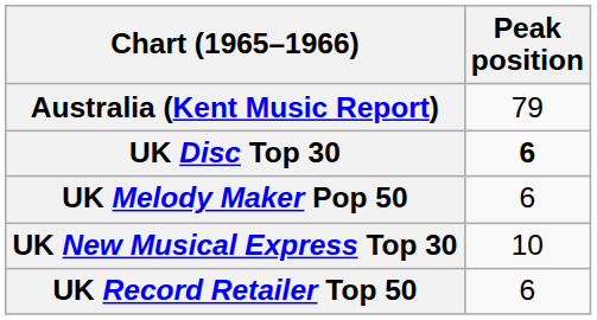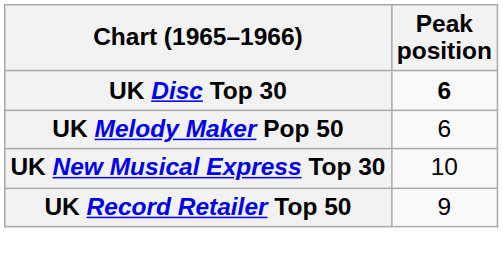 <table class="wikitable sortable plainrowheaders" style="text-align:center">
 <tr>
 <th>Chart (1965–1966)</th>
 <th>Peak<br>position</th>
-</tr>
-<tr>
-<th scope="row">Australia (<a href='#'>Kent Music Report</a>)</th>
-<td>79</td>
 </tr>
 <tr>
 <th scope="row">UK <em><a href='#'>Disc</a></em> Top 30</th>
 <td><strong>6</strong></td>
 </tr>
 <tr>
 <th scope="row">UK <em><a href='#'>Melody Maker</a></em> Pop 50</th>
 <td>6</td>
 </tr>
 <tr>
 <th scope="row">UK <em><a href='#'>New Musical Express</a></em> Top 30</th>
 <td>10</td>
 </tr>
 <tr>
 <th scope="row">UK <em><a href='#'>Record Retailer</a></em> Top 50</th>
-<td>6</td>
+<td>9</td>
 </tr>
 </table>
